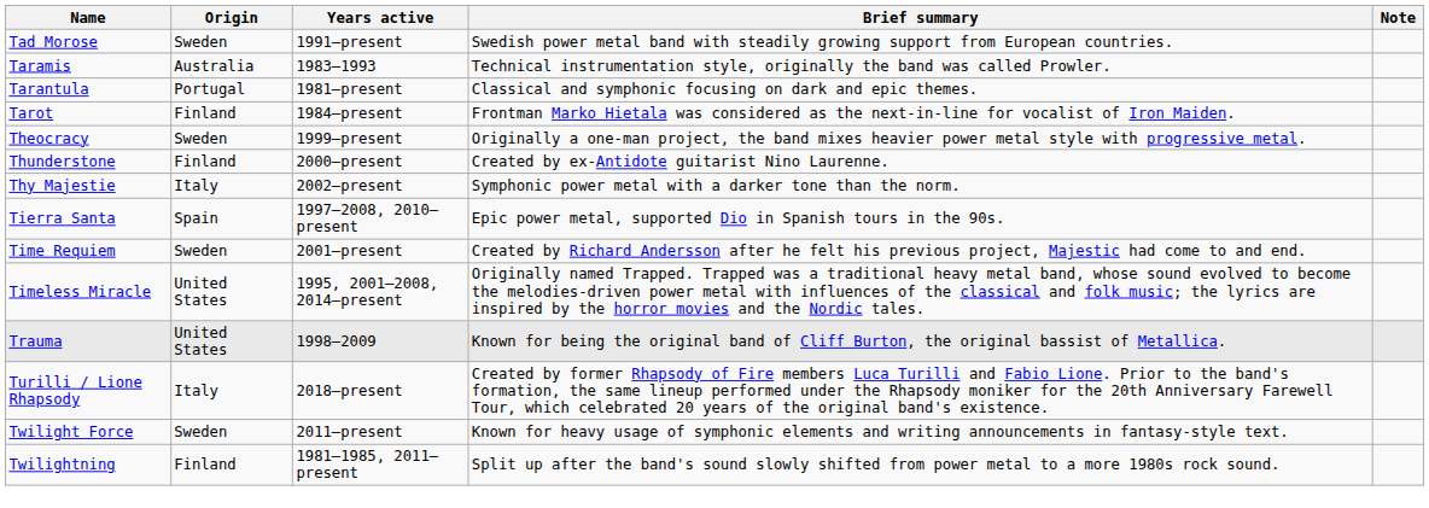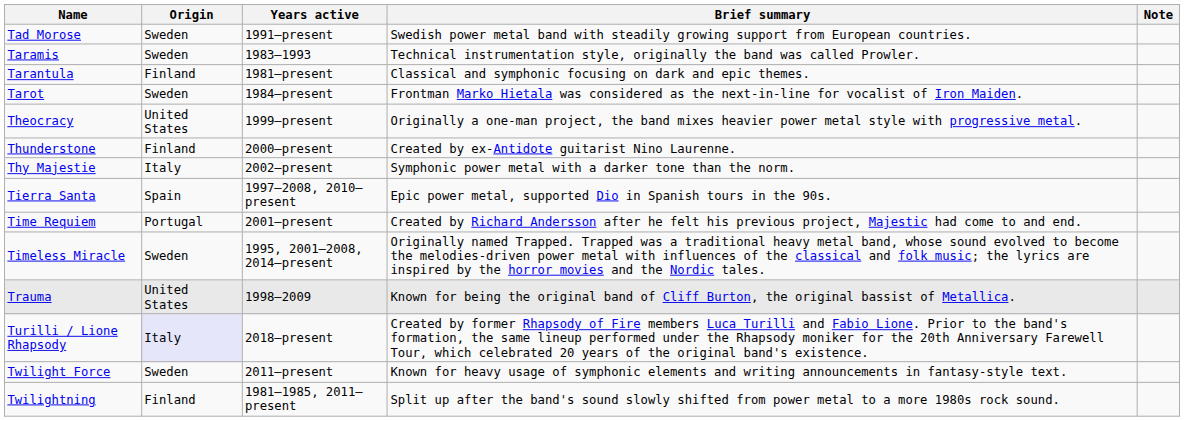 <table class= "wikitable sortable sticky-header-multi">
 <tr>
 <th style="width:11em">Name</th>
 <th style="width:8em">Origin</th>
 <th style="width:12em">Years active</th>
 <th style="width:65em">Brief summary</th>
 <th style="width:3em">Note</th>
 </tr>
 <tr>
 <td><a href='#'>Tad Morose</a></td>
 <td>Sweden</td>
 <td>1991–present</td>
 <td>Swedish power metal band with steadily growing support from European countries.</td>
 <td></td>
 </tr>
 <tr>
 <td><a href='#'>Taramis</a></td>
-<td>Australia</td>
+<td>Sweden</td>
 <td>1983–1993</td>
 <td>Technical instrumentation style, originally the band was called Prowler.</td>
 <td></td>
 </tr>
 <tr>
 <td><a href='#'>Tarantula</a></td>
-<td>Portugal</td>
+<td>Finland</td>
 <td>1981–present</td>
 <td>Classical and symphonic focusing on dark and epic themes.</td>
 <td></td>
 </tr>
 <tr>
 <td><a href='#'>Tarot</a></td>
-<td>Finland</td>
+<td>Sweden</td>
 <td>1984–present</td>
 <td>Frontman <a href='#'>Marko Hietala</a> was considered as the next-in-line for vocalist of <a href='#'>Iron Maiden</a>.</td>
 <td></td>
 </tr>
 <tr>
 <td><a href='#'>Theocracy</a></td>
-<td>Sweden</td>
+<td>United States</td>
 <td>1999–present</td>
 <td>Originally a one-man project, the band mixes heavier power metal style with <a href='#'>progressive metal</a>.</td>
 <td></td>
 </tr>
 <tr>
 <td><a href='#'>Thunderstone</a></td>
 <td>Finland</td>
 <td>2000–present</td>
 <td>Created by ex-<a href='#'>Antidote</a> guitarist Nino Laurenne.</td>
 <td></td>
 </tr>
 <tr>
 <td><a href='#'>Thy Majestie</a></td>
 <td>Italy</td>
 <td>2002–present</td>
 <td>Symphonic power metal with a darker tone than the norm.</td>
 <td></td>
 </tr>
 <tr>
 <td><a href='#'>Tierra Santa</a></td>
 <td>Spain</td>
 <td>1997–2008, 2010–present</td>
 <td>Epic power metal, supported <a href='#'>Dio</a> in Spanish tours in the 90s.</td>
 <td></td>
 </tr>
 <tr>
 <td><a href='#'>Time Requiem</a></td>
-<td>Sweden</td>
+<td>Portugal</td>
 <td>2001–present</td>
 <td>Created by <a href='#'>Richard Andersson</a> after he felt his previous project, <a href='#'>Majestic</a> had come to and end.</td>
 <td></td>
 </tr>
 <tr>
 <td><a href='#'>Timeless Miracle</a></td>
-<td>United States</td>
+<td>Sweden</td>
 <td>1995, 2001–2008, 2014–present</td>
 <td>Originally named Trapped. Trapped was a traditional heavy metal band, whose sound evolved to become the melodies-driven power metal with influences of the <a href='#'>classical</a> and <a href='#'>folk music</a>; the lyrics are inspired by the <a href='#'>horror movies</a> and the <a href='#'>Nordic</a> tales.</td>
 <td></td>
 </tr>
 <tr style="background:#e9e9e9;">
 <td><a href='#'>Trauma</a></td>
 <td>United States</td>
 <td>1998–2009</td>
 <td>Known for being the original band of <a href='#'>Cliff Burton</a>, the original bassist of <a href='#'>Metallica</a>.</td>
 <td></td>
 </tr>
 <tr>
 <td><a href='#'>Turilli / Lione Rhapsody</a></td>
-<td>Italy</td>
+<td style="background: lavender;">Italy</td>
 <td>2018–present</td>
 <td>Created by former <a href='#'>Rhapsody of Fire</a> members <a href='#'>Luca Turilli</a> and <a href='#'>Fabio Lione</a>. Prior to the band's formation, the same lineup performed under the Rhapsody moniker for the 20th Anniversary Farewell Tour, which celebrated 20 years of the original band's existence.</td>
 <td></td>
 </tr>
 <tr>
 <td><a href='#'>Twilight Force</a></td>
 <td>Sweden</td>
 <td>2011–present</td>
 <td>Known for heavy usage of symphonic elements and writing announcements in fantasy-style text.</td>
 <td></td>
 </tr>
 <tr>
 <td><a href='#'>Twilightning</a></td>
 <td>Finland</td>
 <td>1981–1985, 2011–present</td>
 <td>Split up after the band's sound slowly shifted from power metal to a more 1980s rock sound.</td>
 <td></td>
 </tr>
 </table>
